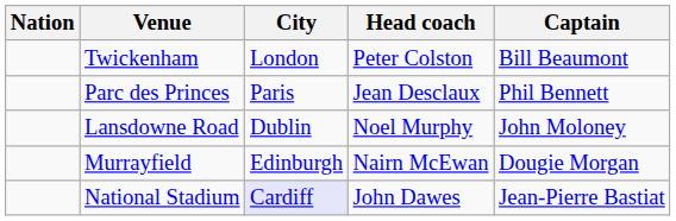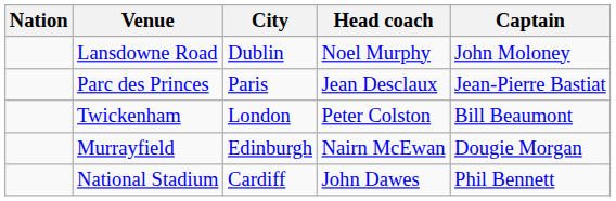 <table class="wikitable">
 <tr>
 <th>Nation</th>
 <th>Venue</th>
 <th>City</th>
 <th>Head coach</th>
 <th>Captain</th>
 </tr>
 <tr>
 <td></td>
-<td><a href='#'>Twickenham</a></td>
-<td><a href='#'>London</a></td>
-<td><a href='#'>Peter Colston</a></td>
-<td><a href='#'>Bill Beaumont</a></td>
+<td><a href='#'>Lansdowne Road</a></td>
+<td><a href='#'>Dublin</a></td>
+<td><a href='#'>Noel Murphy</a></td>
+<td><a href='#'>John Moloney</a></td>
 </tr>
 <tr>
 <td></td>
 <td><a href='#'>Parc des Princes</a></td>
 <td><a href='#'>Paris</a></td>
 <td><a href='#'>Jean Desclaux</a></td>
-<td><a href='#'>Phil Bennett</a></td>
+<td><a href='#'>Jean-Pierre Bastiat</a></td>
 </tr>
 <tr>
 <td></td>
-<td><a href='#'>Lansdowne Road</a></td>
-<td><a href='#'>Dublin</a></td>
-<td><a href='#'>Noel Murphy</a></td>
-<td><a href='#'>John Moloney</a></td>
+<td><a href='#'>Twickenham</a></td>
+<td><a href='#'>London</a></td>
+<td><a href='#'>Peter Colston</a></td>
+<td><a href='#'>Bill Beaumont</a></td>
 </tr>
 <tr>
 <td></td>
 <td><a href='#'>Murrayfield</a></td>
 <td><a href='#'>Edinburgh</a></td>
 <td><a href='#'>Nairn McEwan</a></td>
 <td><a href='#'>Dougie Morgan</a></td>
 </tr>
 <tr>
 <td></td>
 <td><a href='#'>National Stadium</a></td>
-<td style="background: lavender;"><a href='#'>Cardiff</a></td>
+<td><a href='#'>Cardiff</a></td>
 <td><a href='#'>John Dawes</a></td>
-<td><a href='#'>Jean-Pierre Bastiat</a></td>
+<td><a href='#'>Phil Bennett</a></td>
 </tr>
 </table>
